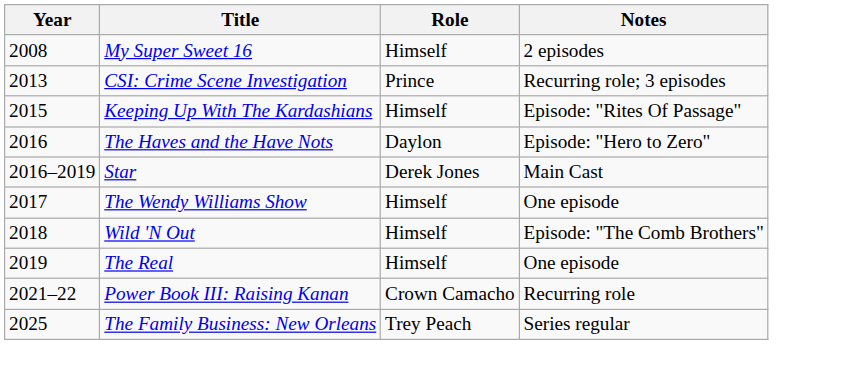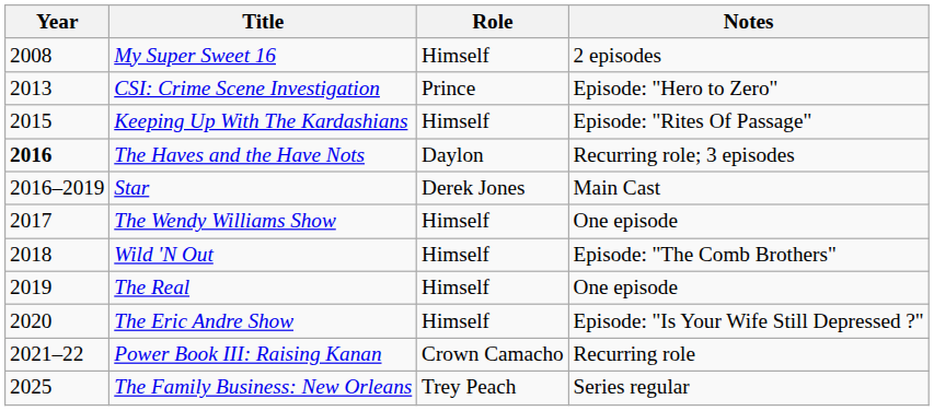 <table class="wikitable sortable">
 <tr>
 <th>Year</th>
 <th>Title</th>
 <th>Role</th>
 <th class="unsortable">Notes</th>
 </tr>
 <tr>
 <td>2008</td>
 <td><em><a href='#'>My Super Sweet 16</a></em></td>
 <td>Himself</td>
 <td>2 episodes</td>
 </tr>
 <tr>
 <td>2013</td>
 <td><em><a href='#'>CSI: Crime Scene Investigation</a></em></td>
 <td>Prince</td>
-<td>Recurring role; 3 episodes</td>
+<td>Episode: "Hero to Zero"</td>
 </tr>
 <tr>
 <td>2015</td>
 <td><em><a href='#'>Keeping Up With The Kardashians</a></em></td>
 <td>Himself</td>
 <td>Episode: "Rites Of Passage"</td>
 </tr>
 <tr>
-<td>2016</td>
+<td><strong>2016</strong></td>
 <td><em><a href='#'>The Haves and the Have Nots</a></em></td>
 <td>Daylon</td>
-<td>Episode: "Hero to Zero"</td>
+<td>Recurring role; 3 episodes</td>
 </tr>
 <tr>
 <td>2016–2019</td>
 <td><em><a href='#'>Star</a></em></td>
 <td>Derek Jones</td>
 <td>Main Cast</td>
 </tr>
 <tr>
 <td>2017</td>
 <td><em><a href='#'>The Wendy Williams Show</a></em></td>
 <td>Himself</td>
 <td>One episode</td>
 </tr>
 <tr>
 <td>2018</td>
 <td><em><a href='#'>Wild 'N Out</a></em></td>
 <td>Himself</td>
 <td>Episode: "The Comb Brothers"</td>
 </tr>
 <tr>
 <td>2019</td>
 <td><em><a href='#'>The Real</a></em></td>
 <td>Himself</td>
 <td>One episode</td>
 </tr>
 <tr>
+<td>2020</td>
+<td><em><a href='#'>The Eric Andre Show</a></em></td>
+<td>Himself</td>
+<td>Episode: "Is Your Wife Still Depressed ?"</td>
+</tr>
+<tr>
 <td>2021–22</td>
 <td><em><a href='#'>Power Book III: Raising Kanan</a></em></td>
 <td>Crown Camacho</td>
 <td>Recurring role</td>
 </tr>
 <tr>
 <td>2025</td>
 <td><em><a href='#'>The Family Business: New Orleans</a></em></td>
 <td>Trey Peach</td>
 <td>Series regular</td>
 </tr>
 </table>
